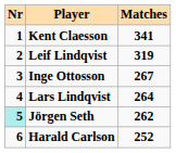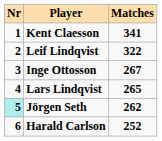 <table class="wikitable">
 <tr>
 <th style="background:#ffdead;">Nr</th>
 <th style="background:#ffdead;">Player</th>
 <th style="background:#ffdead;">Matches</th>
 </tr>
 <tr>
 <td style="text-align:right;"><strong>1</strong></td>
 <td><strong>Kent Claesson</strong></td>
 <td style="text-align:center;"><strong>341</strong></td>
 </tr>
 <tr>
 <td style="text-align:right;"><strong>2</strong></td>
 <td><strong>Leif Lindqvist</strong></td>
-<td style="text-align:center;"><strong>319</strong></td>
+<td style="text-align:center;"><strong>322</strong></td>
 </tr>
 <tr>
 <td style="text-align:right;"><strong>3</strong></td>
 <td><strong>Inge Ottosson</strong></td>
 <td style="text-align:center;"><strong>267</strong></td>
 </tr>
 <tr>
 <td style="text-align:right;"><strong>4</strong></td>
 <td><strong>Lars Lindqvist</strong></td>
-<td style="text-align:center;"><strong>264</strong></td>
+<td style="text-align:center;"><strong>265</strong></td>
 </tr>
 <tr>
 <td style="background: paleturquoise; text-align:right;"><strong>5</strong></td>
 <td><strong>Jörgen Seth</strong></td>
 <td style="text-align:center;"><strong>262</strong></td>
 </tr>
 <tr>
 <td style="text-align:right;"><strong>6</strong></td>
 <td><strong>Harald Carlson</strong></td>
 <td style="text-align:center;"><strong>252</strong></td>
 </tr>
 </table>
